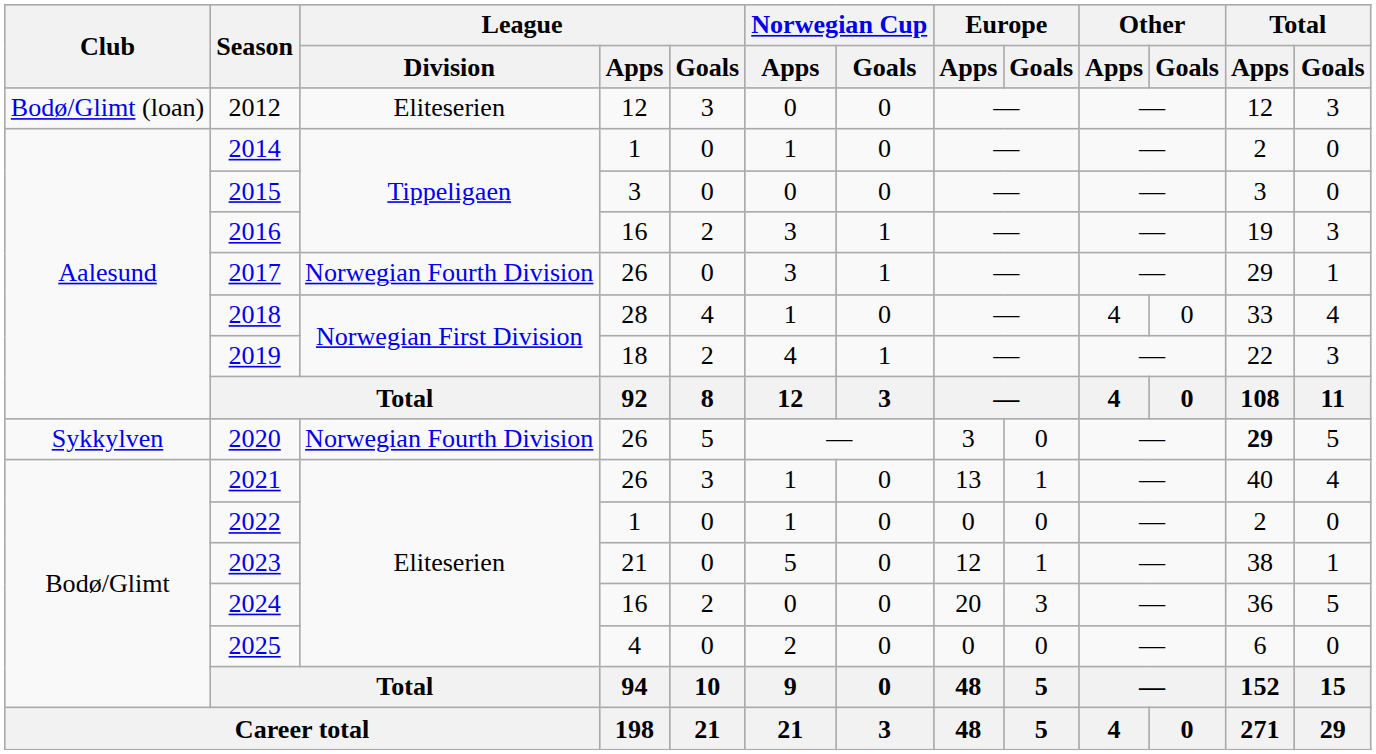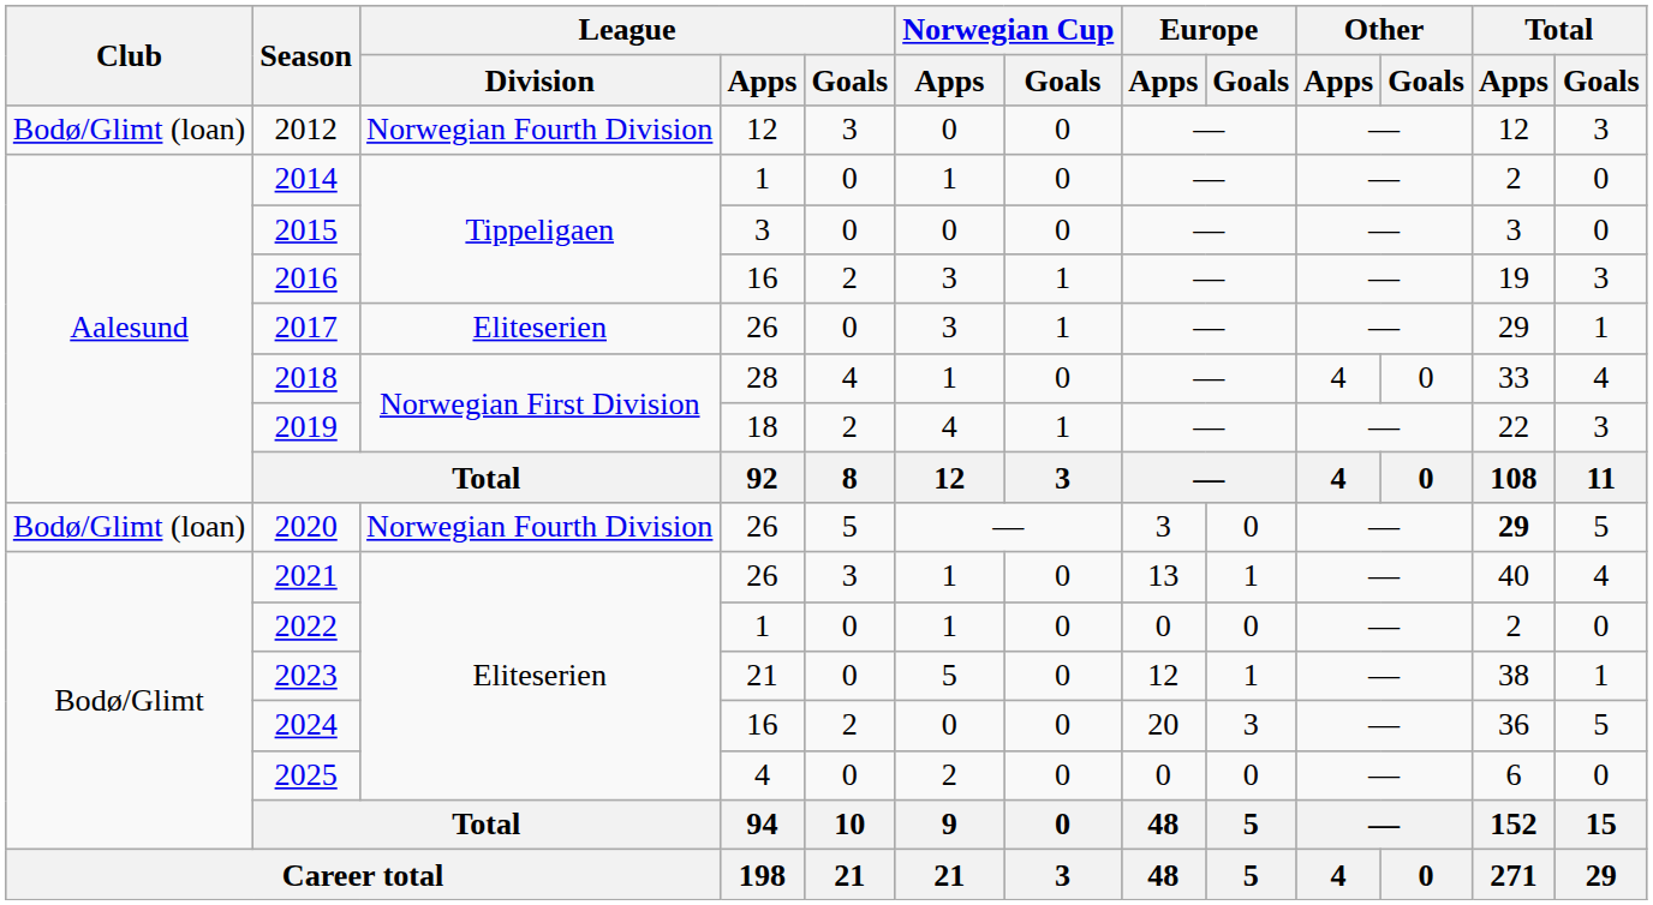 <table class="wikitable" style="text-align:center">
 <tr>
 <th rowspan="2">Club</th>
 <th rowspan="2">Season</th>
 <th colspan="3">League</th>
 <th colspan="2"><a href='#'>Norwegian Cup</a></th>
 <th colspan="2">Europe</th>
 <th colspan="2">Other</th>
 <th colspan="2">Total</th>
 </tr>
 <tr>
 <th>Division</th>
 <th>Apps</th>
 <th>Goals</th>
 <th>Apps</th>
 <th>Goals</th>
 <th>Apps</th>
 <th>Goals</th>
 <th>Apps</th>
 <th>Goals</th>
 <th>Apps</th>
 <th>Goals</th>
 </tr>
 <tr>
 <td><a href='#'>Bodø/Glimt</a> (loan)</td>
 <td>2012</td>
-<td>Eliteserien</td>
+<td><a href='#'>Norwegian Fourth Division</a></td>
 <td>12</td>
 <td>3</td>
 <td>0</td>
 <td>0</td>
 <td colspan="2">—</td>
 <td colspan="2">—</td>
 <td>12</td>
 <td>3</td>
 </tr>
 <tr>
 <td rowspan="7"><a href='#'>Aalesund</a></td>
 <td><a href='#'>2014</a></td>
 <td rowspan="3"><a href='#'>Tippeligaen</a></td>
 <td>1</td>
 <td>0</td>
 <td>1</td>
 <td>0</td>
 <td colspan="2">—</td>
 <td colspan="2">—</td>
 <td>2</td>
 <td>0</td>
 </tr>
 <tr>
 <td><a href='#'>2015</a></td>
 <td>3</td>
 <td>0</td>
 <td>0</td>
 <td>0</td>
 <td colspan="2">—</td>
 <td colspan="2">—</td>
 <td>3</td>
 <td>0</td>
 </tr>
 <tr>
 <td><a href='#'>2016</a></td>
 <td>16</td>
 <td>2</td>
 <td>3</td>
 <td>1</td>
 <td colspan="2">—</td>
 <td colspan="2">—</td>
 <td>19</td>
 <td>3</td>
 </tr>
 <tr>
 <td><a href='#'>2017</a></td>
-<td><a href='#'>Norwegian Fourth Division</a></td>
+<td><a href='#'>Eliteserien</a></td>
 <td>26</td>
 <td>0</td>
 <td>3</td>
 <td>1</td>
 <td colspan="2">—</td>
 <td colspan="2">—</td>
 <td>29</td>
 <td>1</td>
 </tr>
 <tr>
 <td><a href='#'>2018</a></td>
 <td rowspan="2"><a href='#'>Norwegian First Division</a></td>
 <td>28</td>
 <td>4</td>
 <td>1</td>
 <td>0</td>
 <td colspan="2">—</td>
 <td>4</td>
 <td>0</td>
 <td>33</td>
 <td>4</td>
 </tr>
 <tr>
 <td><a href='#'>2019</a></td>
 <td>18</td>
 <td>2</td>
 <td>4</td>
 <td>1</td>
 <td colspan="2">—</td>
 <td colspan="2">—</td>
 <td>22</td>
 <td>3</td>
 </tr>
 <tr>
 <th colspan="2">Total</th>
 <th>92</th>
 <th>8</th>
 <th>12</th>
 <th>3</th>
 <th colspan="2">—</th>
 <th>4</th>
 <th>0</th>
 <th>108</th>
 <th>11</th>
 </tr>
 <tr>
-<td><a href='#'>Sykkylven</a></td>
+<td><a href='#'>Bodø/Glimt</a> (loan)</td>
 <td><a href='#'>2020</a></td>
 <td><a href='#'>Norwegian Fourth Division</a></td>
 <td>26</td>
 <td>5</td>
 <td colspan="2">—</td>
 <td>3</td>
 <td>0</td>
 <td colspan="2">—</td>
 <td><strong>29</strong></td>
 <td>5</td>
 </tr>
 <tr>
 <td rowspan="6">Bodø/Glimt</td>
 <td><a href='#'>2021</a></td>
 <td rowspan="5">Eliteserien</td>
 <td>26</td>
 <td>3</td>
 <td>1</td>
 <td>0</td>
 <td>13</td>
 <td>1</td>
 <td colspan="2">—</td>
 <td>40</td>
 <td>4</td>
 </tr>
 <tr>
 <td><a href='#'>2022</a></td>
 <td>1</td>
 <td>0</td>
 <td>1</td>
 <td>0</td>
 <td>0</td>
 <td>0</td>
 <td colspan="2">—</td>
 <td>2</td>
 <td>0</td>
 </tr>
 <tr>
 <td><a href='#'>2023</a></td>
 <td>21</td>
 <td>0</td>
 <td>5</td>
 <td>0</td>
 <td>12</td>
 <td>1</td>
 <td colspan="2">—</td>
 <td>38</td>
 <td>1</td>
 </tr>
 <tr>
 <td><a href='#'>2024</a></td>
 <td>16</td>
 <td>2</td>
 <td>0</td>
 <td>0</td>
 <td>20</td>
 <td>3</td>
 <td colspan="2">—</td>
 <td>36</td>
 <td>5</td>
 </tr>
 <tr>
 <td><a href='#'>2025</a></td>
 <td>4</td>
 <td>0</td>
 <td>2</td>
 <td>0</td>
 <td>0</td>
 <td>0</td>
 <td colspan="2">—</td>
 <td>6</td>
 <td>0</td>
 </tr>
 <tr>
 <th colspan="2">Total</th>
 <th>94</th>
 <th>10</th>
 <th>9</th>
 <th>0</th>
 <th>48</th>
 <th>5</th>
 <th colspan="2">—</th>
 <th>152</th>
 <th>15</th>
 </tr>
 <tr>
 <th colspan="3">Career total</th>
 <th>198</th>
 <th>21</th>
 <th>21</th>
 <th>3</th>
 <th>48</th>
 <th>5</th>
 <th>4</th>
 <th>0</th>
 <th>271</th>
 <th>29</th>
 </tr>
 </table>
